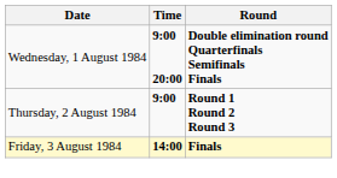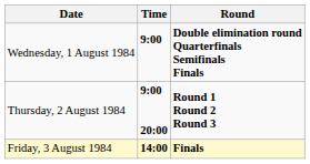 <table class="wikitable">
 <tr>
 <th>Date</th>
 <th>Time</th>
 <th>Round</th>
 </tr>
 <tr>
 <td>Wednesday, 1 August 1984</td>
-<td><strong>9:00</strong><br> <br> <br><strong>20:00</strong></td>
+<td><strong>9:00</strong><br> <br> </td>
 <td><strong>Double elimination round</strong><br><strong>Quarterfinals</strong><br><strong>Semifinals</strong><br><strong>Finals</strong></td>
 </tr>
 <tr>
 <td>Thursday, 2 August 1984</td>
-<td><strong>9:00</strong><br> <br> </td>
+<td><strong>9:00</strong><br> <br> <br><strong>20:00</strong></td>
 <td><strong>Round 1</strong><br><strong>Round 2</strong><br><strong>Round 3</strong></td>
 </tr>
 <tr style=background:lemonchiffon>
 <td>Friday, 3 August 1984</td>
 <td><strong>14:00</strong></td>
 <td><strong>Finals</strong></td>
 </tr>
 </table>
